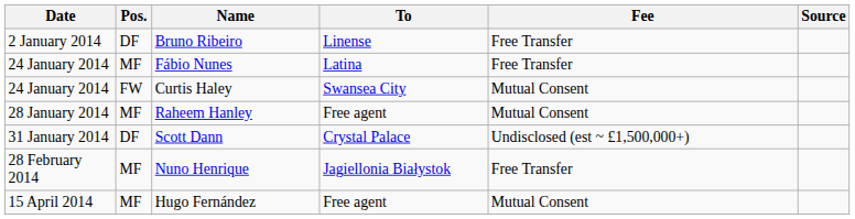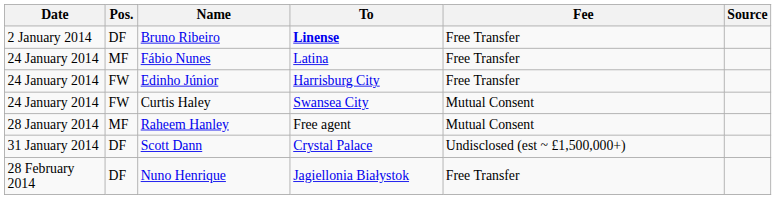 <table class="wikitable">
 <tr>
 <th width= 110>Date</th>
 <th width= 30>Pos.</th>
 <th width= 170>Name</th>
 <th width= 170>To</th>
 <th width= 320>Fee</th>
 <th width= 30>Source</th>
 </tr>
 <tr>
 <td>2 January 2014</td>
 <td>DF</td>
 <td> <a href='#'>Bruno Ribeiro</a></td>
-<td> <a href='#'>Linense</a></td>
+<td><strong> <a href='#'>Linense</a></strong></td>
 <td>Free Transfer</td>
 <td></td>
 </tr>
 <tr>
 <td>24 January 2014</td>
 <td>MF</td>
 <td> <a href='#'>Fábio Nunes</a></td>
 <td> <a href='#'>Latina</a></td>
+<td>Free Transfer</td>
+<td></td>
+</tr>
+<tr>
+<td>24 January 2014</td>
+<td>FW</td>
+<td> <a href='#'>Edinho Júnior</a></td>
+<td> <a href='#'>Harrisburg City</a></td>
 <td>Free Transfer</td>
 <td></td>
 </tr>
 <tr>
 <td>24 January 2014</td>
 <td>FW</td>
 <td> Curtis Haley</td>
 <td> <a href='#'>Swansea City</a></td>
 <td>Mutual Consent</td>
 <td></td>
 </tr>
 <tr>
 <td>28 January 2014</td>
 <td>MF</td>
 <td> <a href='#'>Raheem Hanley</a></td>
 <td> Free agent</td>
 <td>Mutual Consent</td>
 <td></td>
 </tr>
 <tr>
 <td>31 January 2014</td>
 <td>DF</td>
 <td> <a href='#'>Scott Dann</a></td>
 <td> <a href='#'>Crystal Palace</a></td>
 <td>Undisclosed (est ~ £1,500,000+)</td>
 <td></td>
 </tr>
 <tr>
 <td>28 February 2014</td>
-<td>MF</td>
+<td>DF</td>
 <td> <a href='#'>Nuno Henrique</a></td>
 <td> <a href='#'>Jagiellonia Białystok</a></td>
 <td>Free Transfer</td>
 <td></td>
 </tr>
-<tr>
-<td>15 April 2014</td>
-<td>MF</td>
-<td> Hugo Fernández</td>
-<td> Free agent</td>
-<td>Mutual Consent</td>
-<td></td>
-</tr>
 </table>
